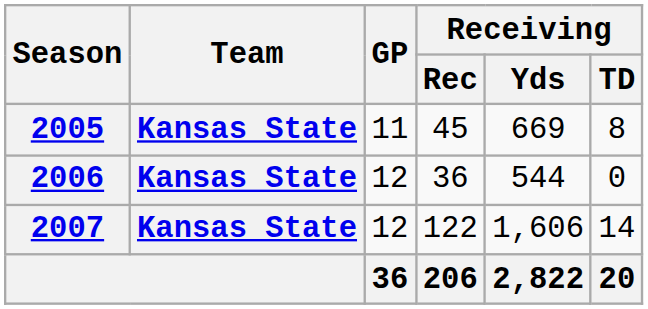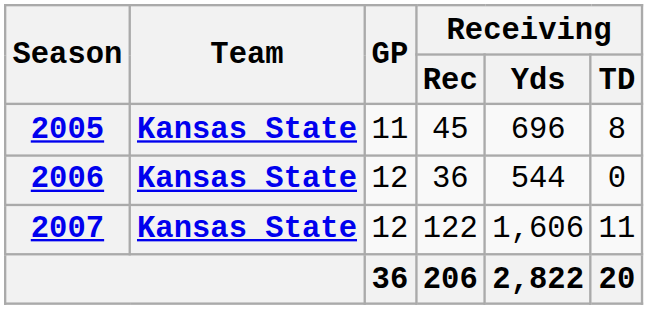 <table class="wikitable" style="text-align:center;">
 <tr>
 <th rowspan="2">Season</th>
 <th rowspan="2">Team</th>
 <th rowspan="2">GP</th>
 <th colspan="3">Receiving</th>
 </tr>
 <tr>
 <th>Rec</th>
 <th>Yds</th>
 <th>TD</th>
 </tr>
 <tr>
 <th><a href='#'>2005</a></th>
 <th><a href='#'>Kansas State</a></th>
 <td>11</td>
 <td>45</td>
-<td>669</td>
+<td>696</td>
 <td>8</td>
 </tr>
 <tr>
 <th><a href='#'>2006</a></th>
 <th><a href='#'>Kansas State</a></th>
 <td>12</td>
 <td>36</td>
 <td>544</td>
 <td>0</td>
 </tr>
 <tr>
 <th><a href='#'>2007</a></th>
 <th><a href='#'>Kansas State</a></th>
 <td>12</td>
 <td>122</td>
 <td>1,606</td>
-<td>14</td>
+<td>11</td>
 </tr>
 <tr>
 <th colspan="2"></th>
 <th>36</th>
 <th>206</th>
 <th>2,822</th>
 <th>20</th>
 </tr>
 </table>
